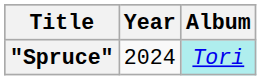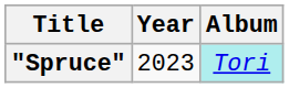 <table class="wikitable plainrowheaders" style="text-align:center">
 <tr>
 <th scope="col">Title</th>
 <th scope="col">Year</th>
 <th scope="col">Album</th>
 </tr>
 <tr>
 <th scope="row">"Spruce"<br></th>
-<td>2024</td>
+<td>2023</td>
 <td style="background: paleturquoise;"><em><a href='#'>Tori</a></em></td>
 </tr>
 </table>
